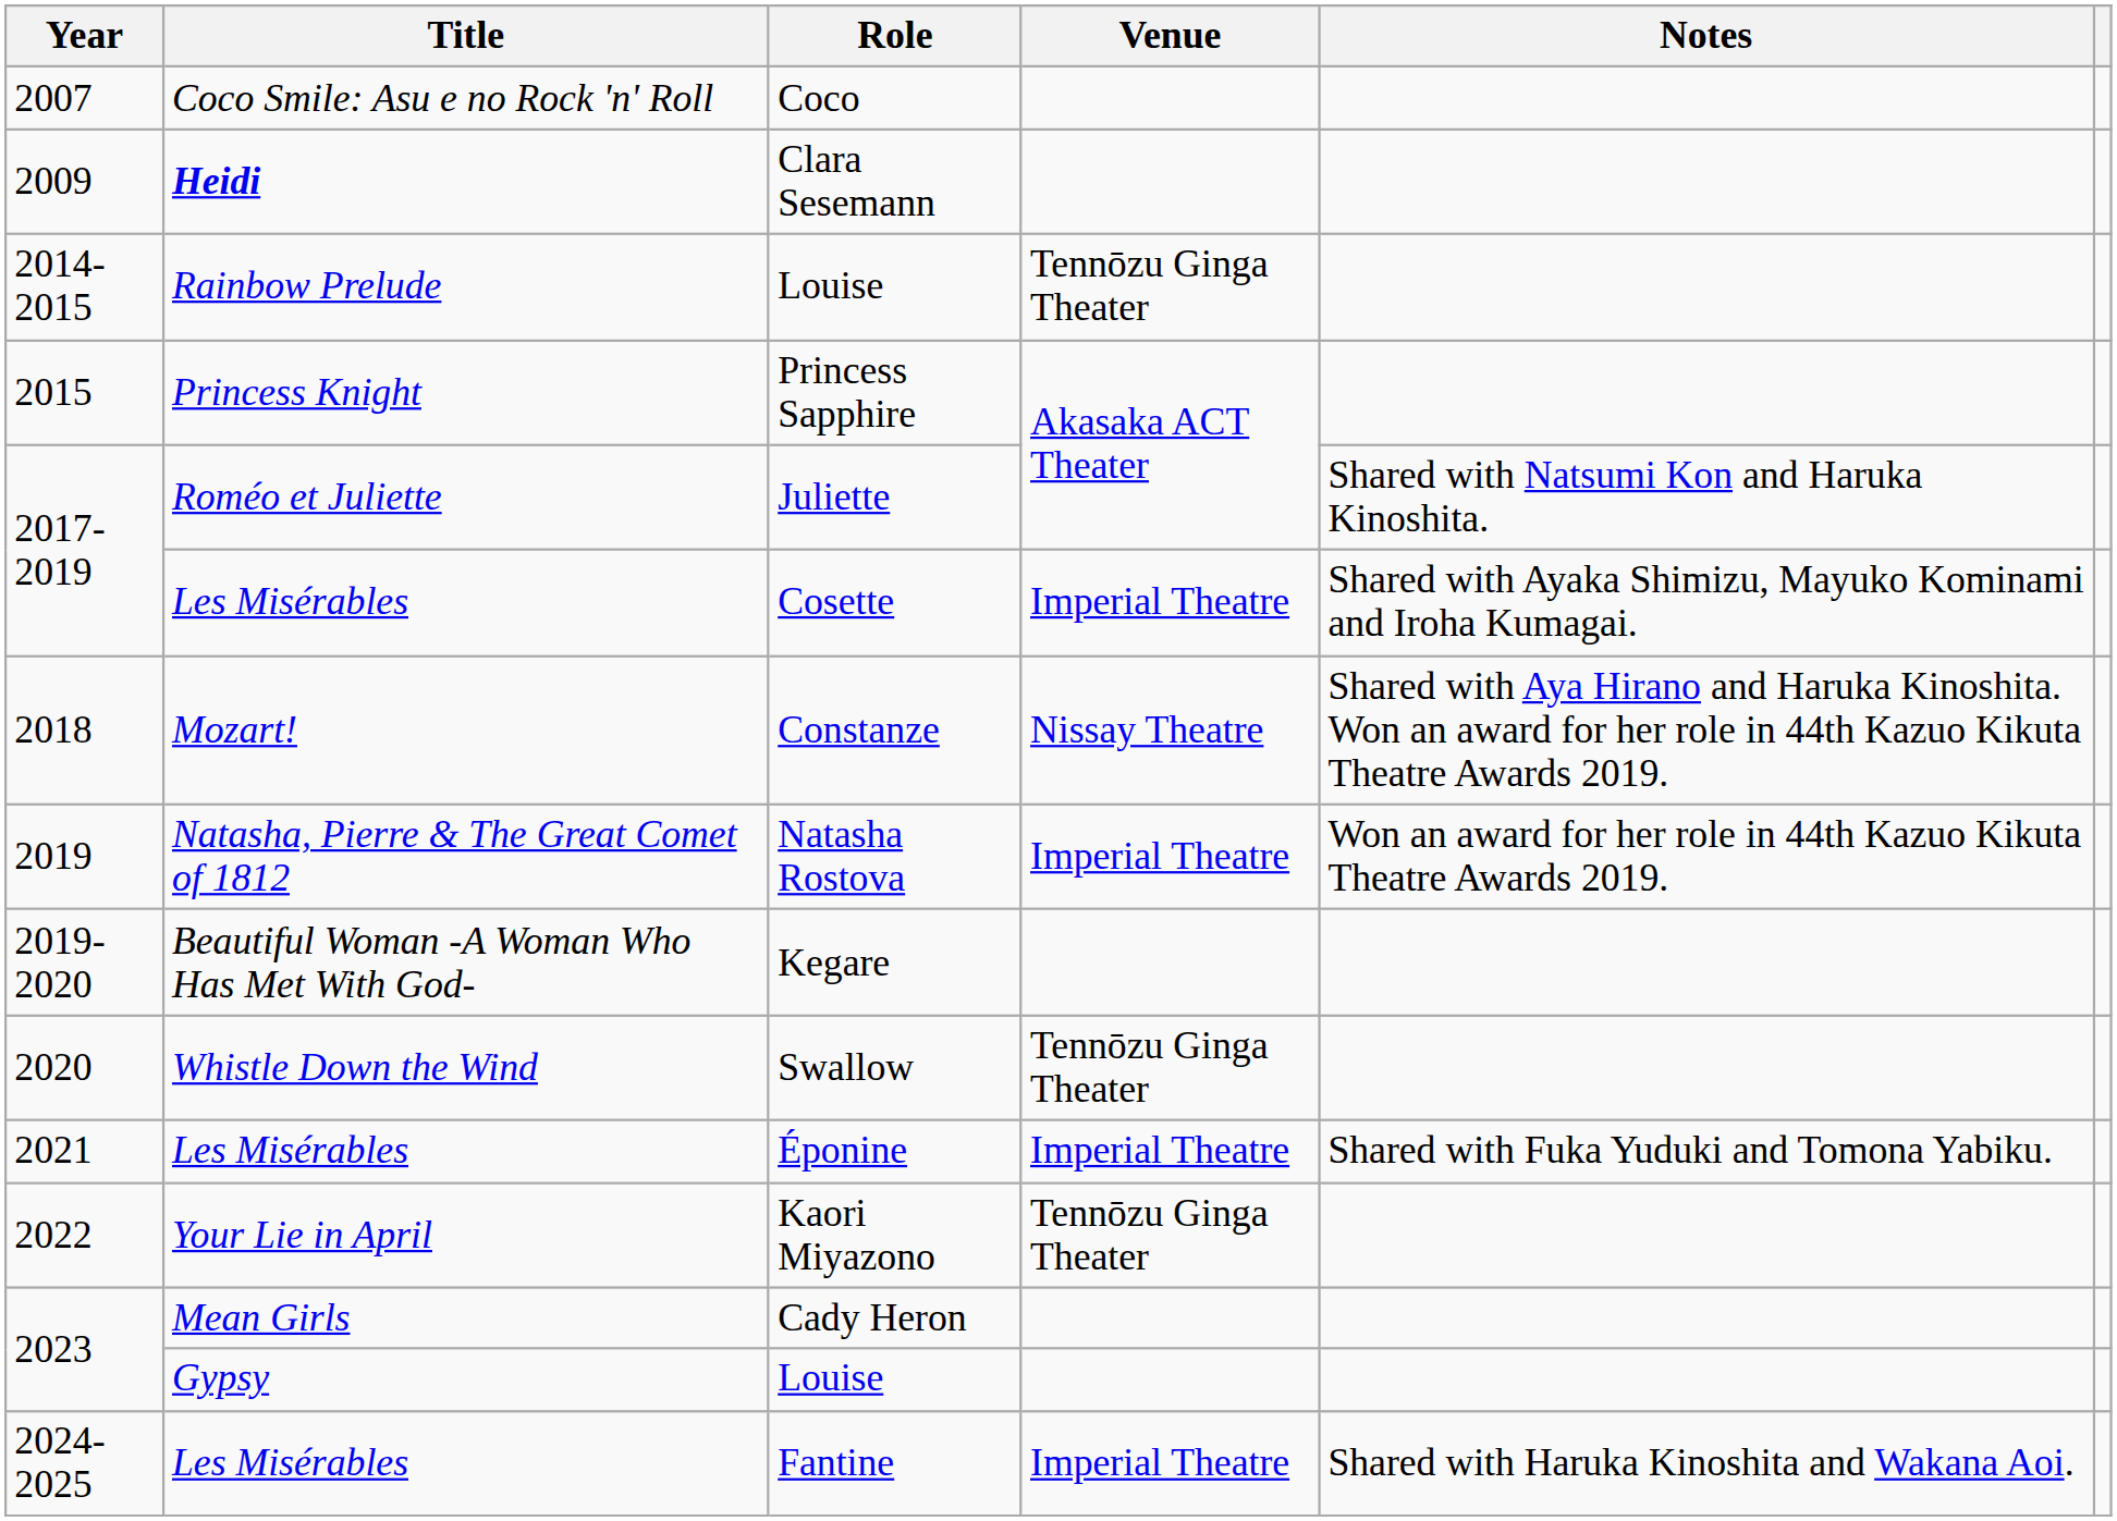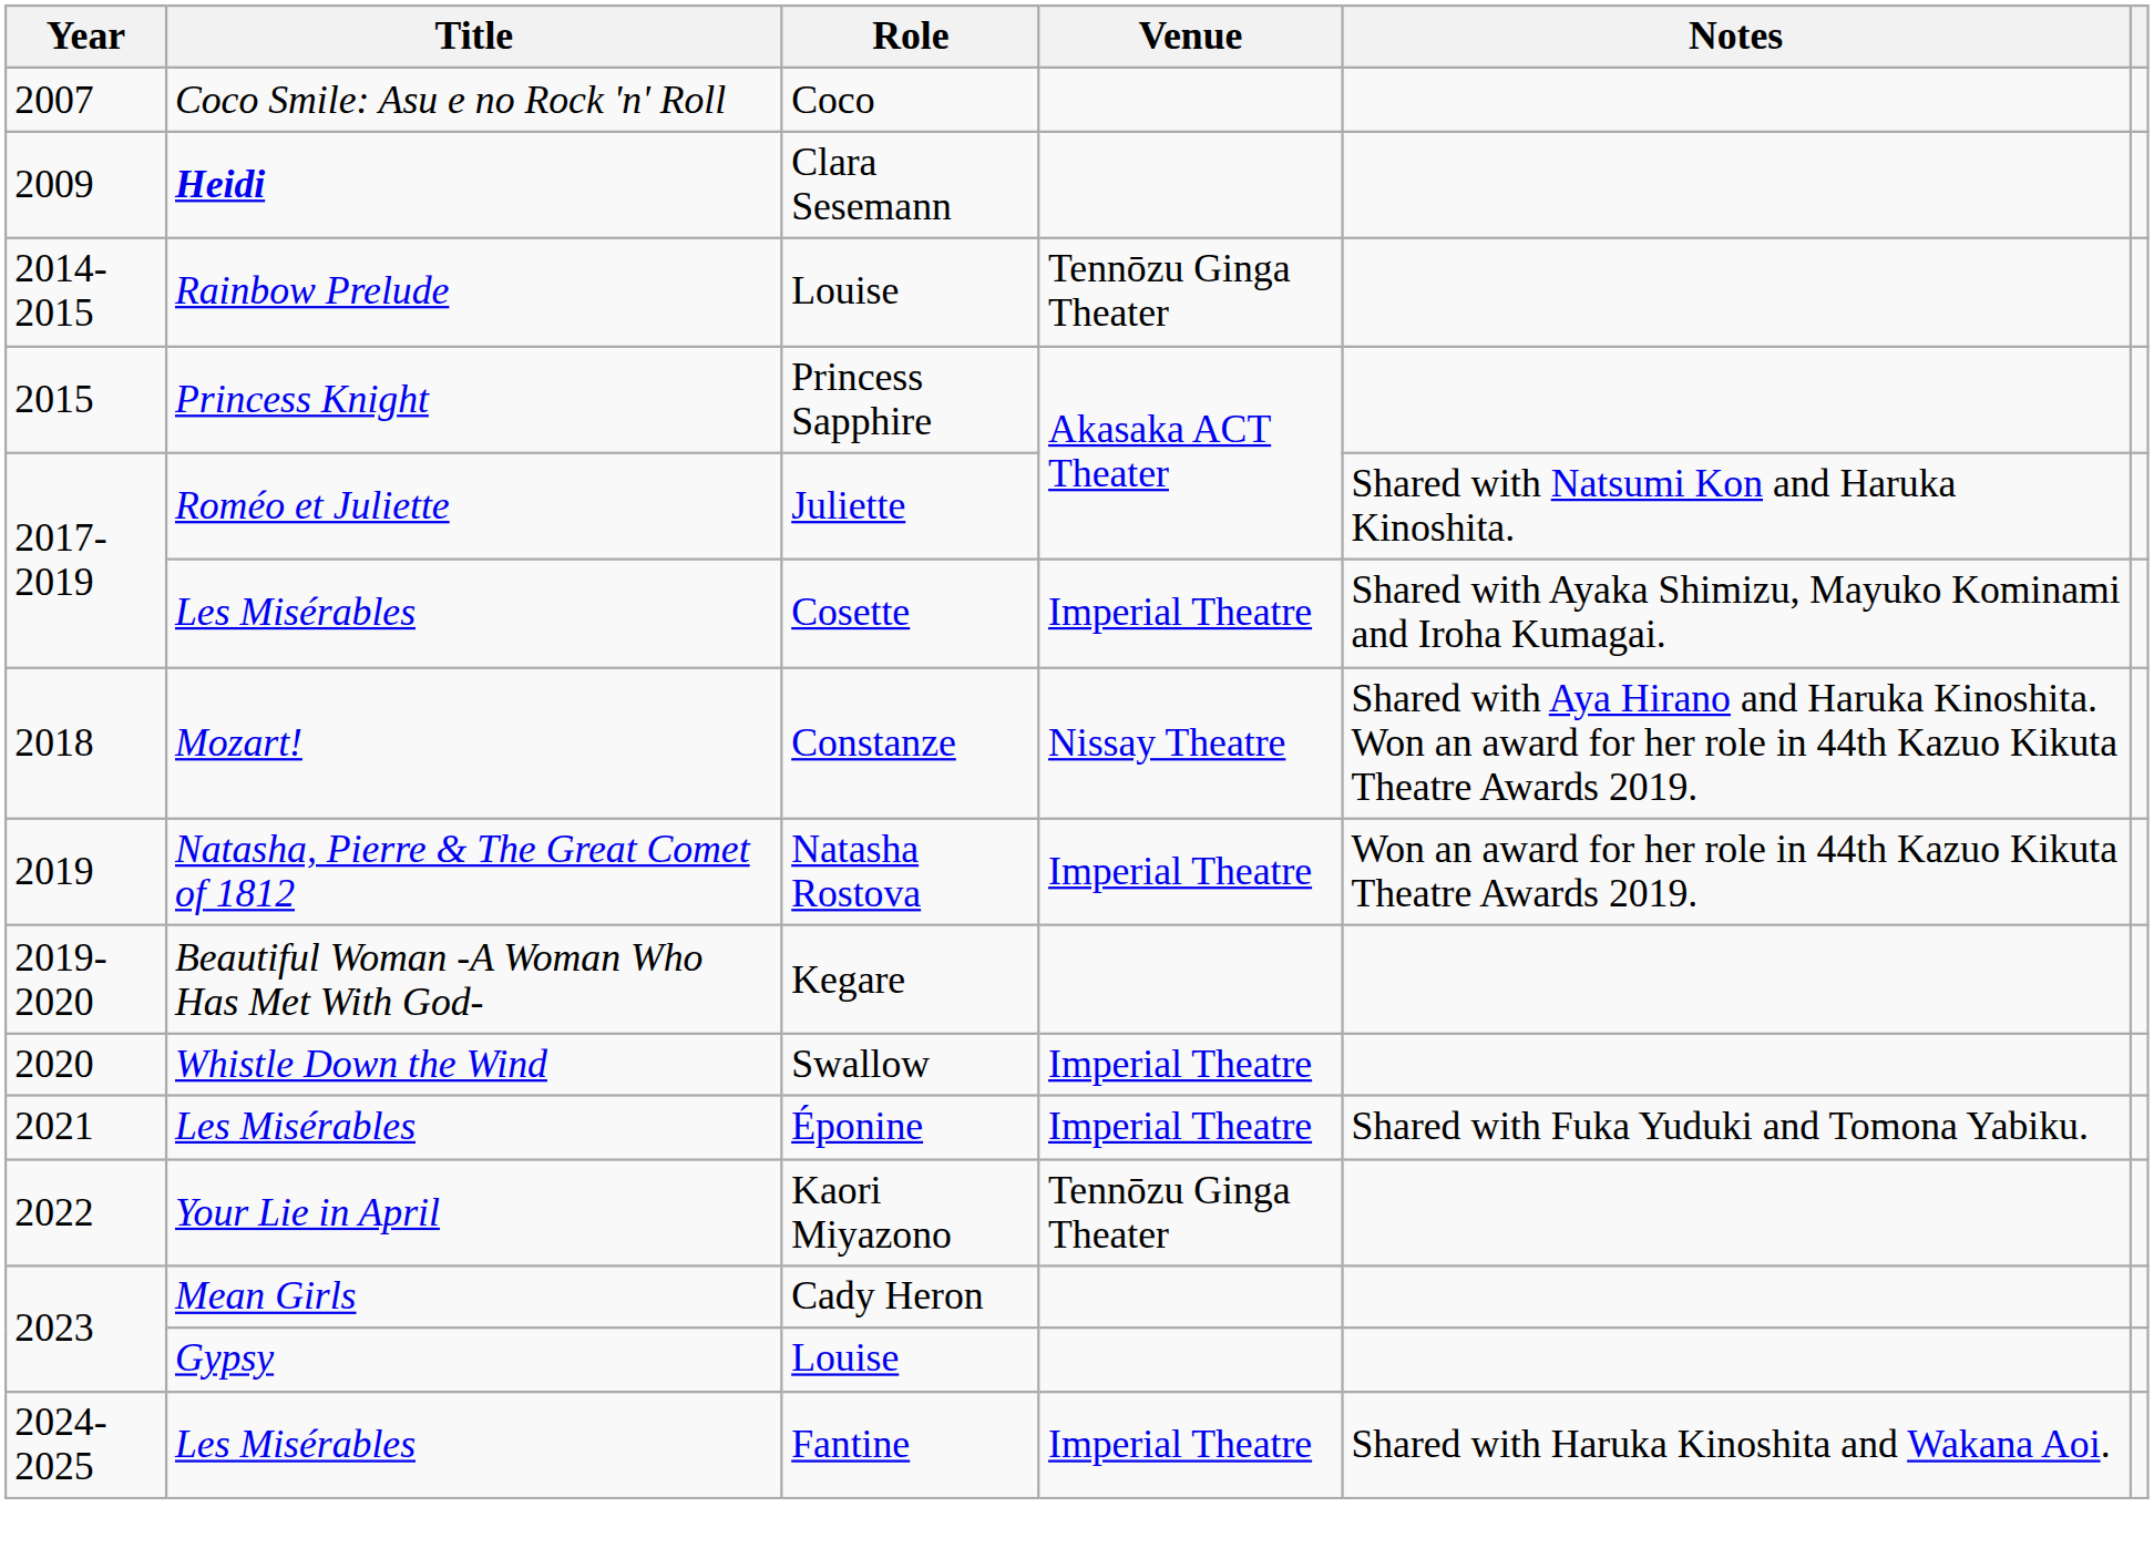 <table class="wikitable">
 <tr>
 <th>Year</th>
 <th>Title</th>
 <th>Role</th>
 <th>Venue</th>
 <th>Notes</th>
 <th></th>
 </tr>
 <tr>
 <td>2007</td>
 <td><em>Coco Smile: Asu e no Rock 'n' Roll</em></td>
 <td>Coco</td>
 <td></td>
 <td></td>
 <td></td>
 </tr>
 <tr>
 <td>2009</td>
 <td><strong><em><a href='#'>Heidi</a></em></strong></td>
 <td>Clara Sesemann</td>
 <td></td>
 <td></td>
 <td></td>
 </tr>
 <tr>
 <td>2014-2015</td>
 <td><em><a href='#'>Rainbow Prelude</a></em></td>
 <td>Louise</td>
 <td>Tennōzu Ginga Theater</td>
 <td></td>
 <td></td>
 </tr>
 <tr>
 <td>2015</td>
 <td><em><a href='#'>Princess Knight</a></em></td>
 <td>Princess Sapphire</td>
 <td rowspan="2"><a href='#'>Akasaka ACT Theater</a></td>
 <td></td>
 <td></td>
 </tr>
 <tr>
 <td rowspan="2">2017-2019</td>
 <td><em><a href='#'>Roméo et Juliette</a></em></td>
 <td><a href='#'>Juliette</a></td>
 <td>Shared with <a href='#'>Natsumi Kon</a> and Haruka Kinoshita.</td>
 <td></td>
 </tr>
 <tr>
 <td><em><a href='#'>Les Misérables</a></em></td>
 <td><a href='#'>Cosette</a></td>
 <td><a href='#'>Imperial Theatre</a></td>
 <td>Shared with Ayaka Shimizu, Mayuko Kominami and Iroha Kumagai.</td>
 <td></td>
 </tr>
 <tr>
 <td>2018</td>
 <td><em><a href='#'>Mozart!</a></em></td>
 <td><a href='#'>Constanze</a></td>
 <td><a href='#'>Nissay Theatre</a></td>
 <td>Shared with <a href='#'>Aya Hirano</a> and Haruka Kinoshita.<br>Won an award for her role in 44th Kazuo Kikuta Theatre Awards 2019.</td>
 <td></td>
 </tr>
 <tr>
 <td>2019</td>
 <td><em><a href='#'>Natasha, Pierre & The Great Comet of 1812</a></em></td>
 <td><a href='#'>Natasha Rostova</a></td>
 <td><a href='#'>Imperial Theatre</a></td>
 <td>Won an award for her role in 44th Kazuo Kikuta Theatre Awards 2019.</td>
 <td></td>
 </tr>
 <tr>
 <td>2019-2020</td>
 <td><em>Beautiful Woman -A Woman Who Has Met With God-</em></td>
 <td>Kegare</td>
 <td></td>
 <td></td>
 <td></td>
 </tr>
 <tr>
 <td>2020</td>
 <td><em><a href='#'>Whistle Down the Wind</a></em></td>
 <td>Swallow</td>
-<td>Tennōzu Ginga Theater</td>
+<td><a href='#'>Imperial Theatre</a></td>
 <td></td>
 <td></td>
 </tr>
 <tr>
 <td>2021</td>
 <td><em><a href='#'>Les Misérables</a></em></td>
 <td><a href='#'>Éponine</a></td>
 <td><a href='#'>Imperial Theatre</a></td>
 <td>Shared with Fuka Yuduki and Tomona Yabiku.</td>
 <td></td>
 </tr>
 <tr>
 <td>2022</td>
 <td><em><a href='#'>Your Lie in April</a></em></td>
 <td>Kaori Miyazono</td>
 <td>Tennōzu Ginga Theater</td>
 <td></td>
 <td></td>
 </tr>
 <tr>
 <td rowspan="2">2023</td>
 <td><em><a href='#'>Mean Girls</a></em></td>
 <td>Cady Heron</td>
 <td></td>
 <td></td>
 <td></td>
 </tr>
 <tr>
 <td><em><a href='#'>Gypsy</a></em></td>
 <td><a href='#'>Louise</a></td>
 <td></td>
 <td></td>
 <td></td>
 </tr>
 <tr>
 <td>2024-2025</td>
 <td><em><a href='#'>Les Misérables</a></em></td>
 <td><a href='#'>Fantine</a></td>
 <td><a href='#'>Imperial Theatre</a></td>
 <td>Shared with Haruka Kinoshita and <a href='#'>Wakana Aoi</a>.</td>
 <td></td>
 </tr>
 </table>
